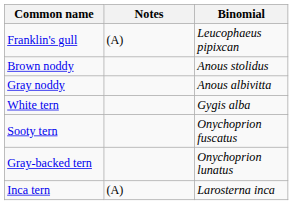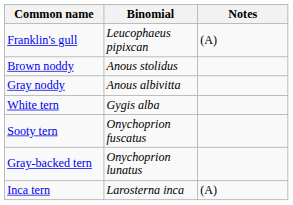 <table width=60% class="wikitable">
 <tr>
 <th width=35%>Common name</th>
+<th width=33%>Binomial</th>
 <th width=32%>Notes</th>
-<th width=33%>Binomial</th>
 </tr>
 <tr>
 <td><a href='#'>Franklin's gull</a></td>
+<td><em>Leucophaeus pipixcan</em></td>
 <td>(A)</td>
-<td><em>Leucophaeus pipixcan</em></td>
 </tr>
 <tr>
 <td><a href='#'>Brown noddy</a></td>
+<td><em>Anous stolidus</em></td>
 <td></td>
-<td><em>Anous stolidus</em></td>
 </tr>
 <tr>
 <td><a href='#'>Gray noddy</a></td>
+<td><em>Anous albivitta</em></td>
 <td></td>
-<td><em>Anous albivitta</em></td>
 </tr>
 <tr>
 <td><a href='#'>White tern</a></td>
+<td><em>Gygis alba</em></td>
 <td></td>
-<td><em>Gygis alba</em></td>
 </tr>
 <tr>
 <td><a href='#'>Sooty tern</a></td>
+<td><em>Onychoprion fuscatus</em></td>
 <td></td>
-<td><em>Onychoprion fuscatus</em></td>
 </tr>
 <tr>
 <td><a href='#'>Gray-backed tern</a></td>
+<td><em>Onychoprion lunatus</em></td>
 <td></td>
-<td><em>Onychoprion lunatus</em></td>
 </tr>
 <tr>
 <td><a href='#'>Inca tern</a></td>
+<td><em>Larosterna inca</em></td>
 <td>(A)</td>
-<td><em>Larosterna inca</em></td>
 </tr>
 </table>
